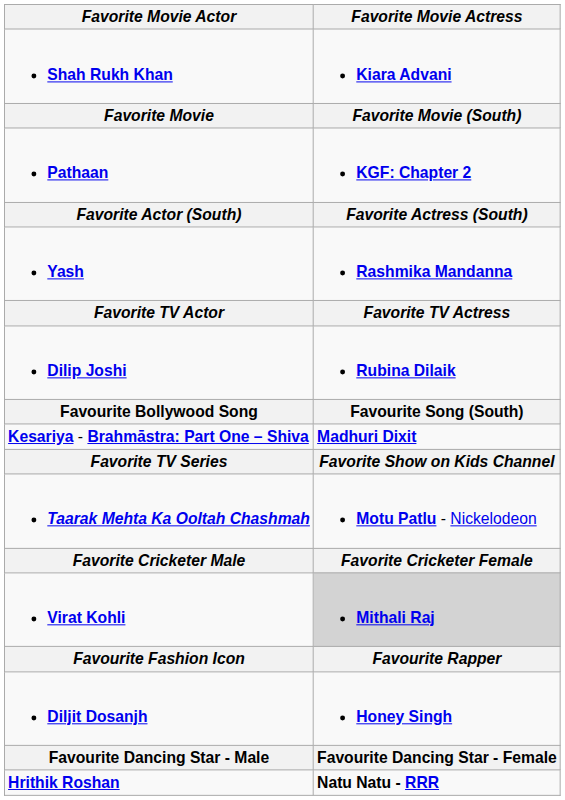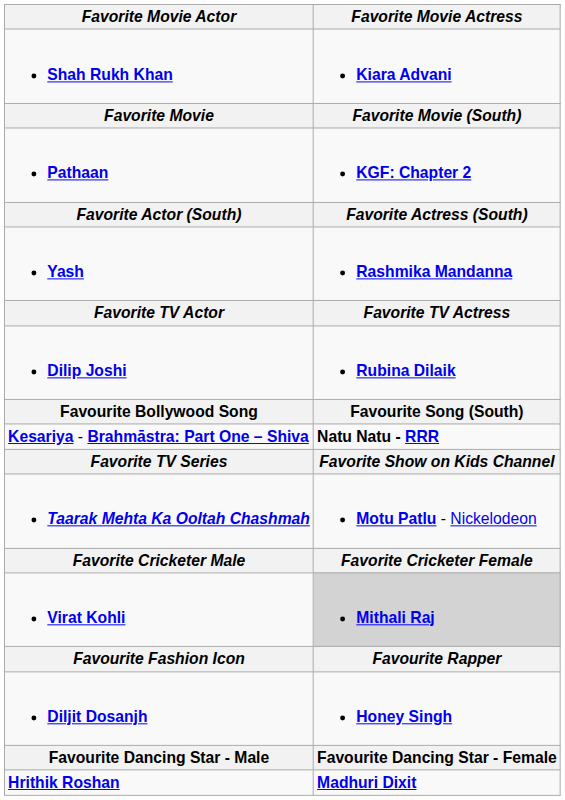 <table class="wikitable">
 <tr>
 <th style="width="><em>Favorite Movie Actor</em></th>
 <th style="width="><em>Favorite Movie Actress</em></th>
 </tr>
 <tr>
 <td valign="top"><br><ul><li><strong><a href='#'>Shah Rukh Khan</a> </strong></li></ul></td>
 <td valign="top"><br><ul><li><strong><a href='#'>Kiara Advani</a></strong></li></ul></td>
 </tr>
 <tr>
 <th style="width="><em>Favorite Movie</em></th>
 <th style="width="><strong><em>Favorite Movie (South)</em></strong></th>
 </tr>
 <tr>
 <td valign="top"><br><ul><li><strong><a href='#'>Pathaan</a></strong></li></ul></td>
 <td valign="top"><br><ul><li><strong><a href='#'>KGF: Chapter 2</a></strong></li></ul></td>
 </tr>
 <tr>
 <th style="width="><em>Favorite Actor (South)</em></th>
 <th style="width="><em>Favorite Actress (South)</em></th>
 </tr>
 <tr>
 <td valign="top"><br><ul><li><strong><a href='#'>Yash</a></strong></li></ul></td>
 <td valign="top"><br><ul><li><strong><a href='#'>Rashmika Mandanna</a></strong></li></ul></td>
 </tr>
 <tr>
 <th><em>Favorite TV Actor</em></th>
 <th><em>Favorite TV Actress</em></th>
 </tr>
 <tr>
 <td valign="top"><br><ul><li><strong><a href='#'>Dilip Joshi</a></strong></li></ul></td>
 <td valign="top"><br><ul><li><strong><a href='#'>Rubina Dilaik</a></strong></li></ul></td>
 </tr>
 <tr>
 <th>Favourite Bollywood Song</th>
 <th>Favourite Song (South)</th>
 </tr>
 <tr>
 <td><a href='#'><strong>Kesariya</strong></a> - <strong><a href='#'>Brahmāstra: Part One – Shiva</a></strong></td>
-<td><strong><a href='#'>Madhuri Dixit</a></strong></td>
+<td><strong>Natu Natu - <a href='#'>RRR</a></strong></td>
 </tr>
 <tr>
 <th style="width="><em>Favorite TV Series</em></th>
 <th style="width="><em>Favorite Show on Kids Channel</em></th>
 </tr>
 <tr>
 <td valign="top"><br><ul><li><strong><em><a href='#'>Taarak Mehta Ka Ooltah Chashmah</a></em></strong></li></ul></td>
 <td valign="top"><br><ul><li><strong><a href='#'>Motu Patlu</a></strong> - <a href='#'>Nickelodeon</a></li></ul></td>
 </tr>
 <tr>
 <th style="width="><em>Favorite Cricketer Male</em></th>
 <th style="width="><em>Favorite Cricketer Female</em></th>
 </tr>
 <tr>
 <td valign="top"><br><ul><li><strong><a href='#'>Virat Kohli</a></strong></li></ul></td>
 <td valign="top" style="background: lightgrey;"><br><ul><li><strong><a href='#'>Mithali Raj</a></strong></li></ul></td>
 </tr>
 <tr>
 <th style="width="><em>Favourite Fashion Icon</em></th>
 <th style="width="><em>Favourite Rapper</em></th>
 </tr>
 <tr>
 <td valign="top"><br><ul><li><strong><a href='#'>Diljit Dosanjh</a></strong></li></ul></td>
 <td valign="top"><br><ul><li><strong><a href='#'>Honey Singh</a></strong></li></ul></td>
 </tr>
 <tr>
 <th>Favourite Dancing Star - Male</th>
 <th>Favourite Dancing Star - Female</th>
 </tr>
 <tr>
 <td><strong><a href='#'>Hrithik Roshan</a></strong></td>
-<td><strong>Natu Natu - <a href='#'>RRR</a></strong></td>
+<td><strong><a href='#'>Madhuri Dixit</a></strong></td>
 </tr>
 </table>
